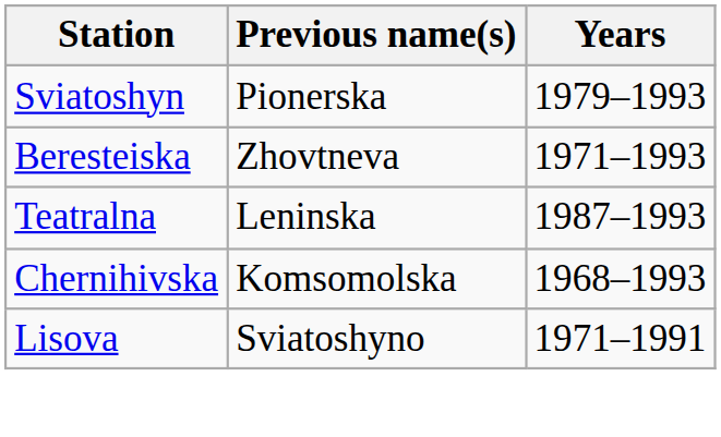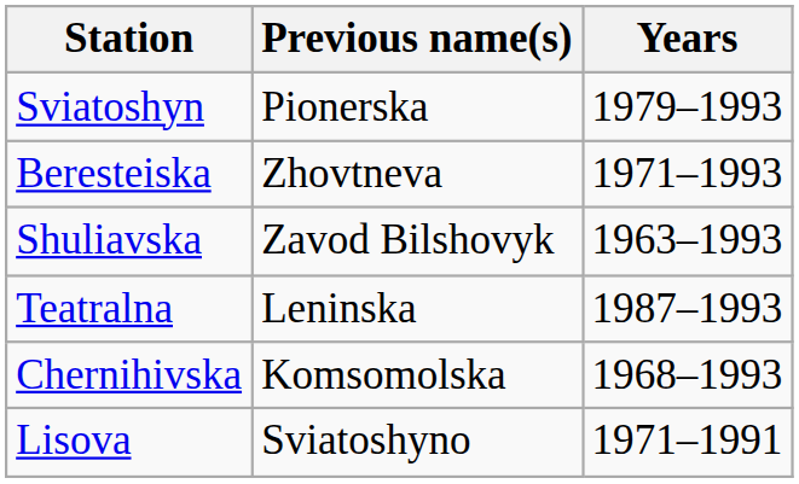 <table class="wikitable" style="border-collapse: collapse; text-align: left;">
 <tr>
 <th>Station</th>
 <th>Previous name(s)</th>
 <th>Years</th>
 </tr>
 <tr>
 <td style="text-align: left;"><a href='#'>Sviatoshyn</a></td>
 <td>Pionerska</td>
 <td>1979–1993</td>
 </tr>
 <tr>
 <td style="text-align: left;"><a href='#'>Beresteiska</a></td>
 <td>Zhovtneva</td>
 <td>1971–1993</td>
 </tr>
 <tr>
+<td style="text-align: left;"><a href='#'>Shuliavska</a></td>
+<td>Zavod Bilshovyk</td>
+<td>1963–1993</td>
+</tr>
+<tr>
 <td style="text-align: left;"><a href='#'>Teatralna</a></td>
 <td>Leninska</td>
 <td>1987–1993</td>
 </tr>
 <tr>
 <td style="text-align: left;"><a href='#'>Chernihivska</a></td>
 <td>Komsomolska</td>
 <td>1968–1993</td>
 </tr>
 <tr>
 <td style="text-align: left;"><a href='#'>Lisova</a></td>
 <td>Sviatoshyno</td>
 <td>1971–1991</td>
 </tr>
 </table>
